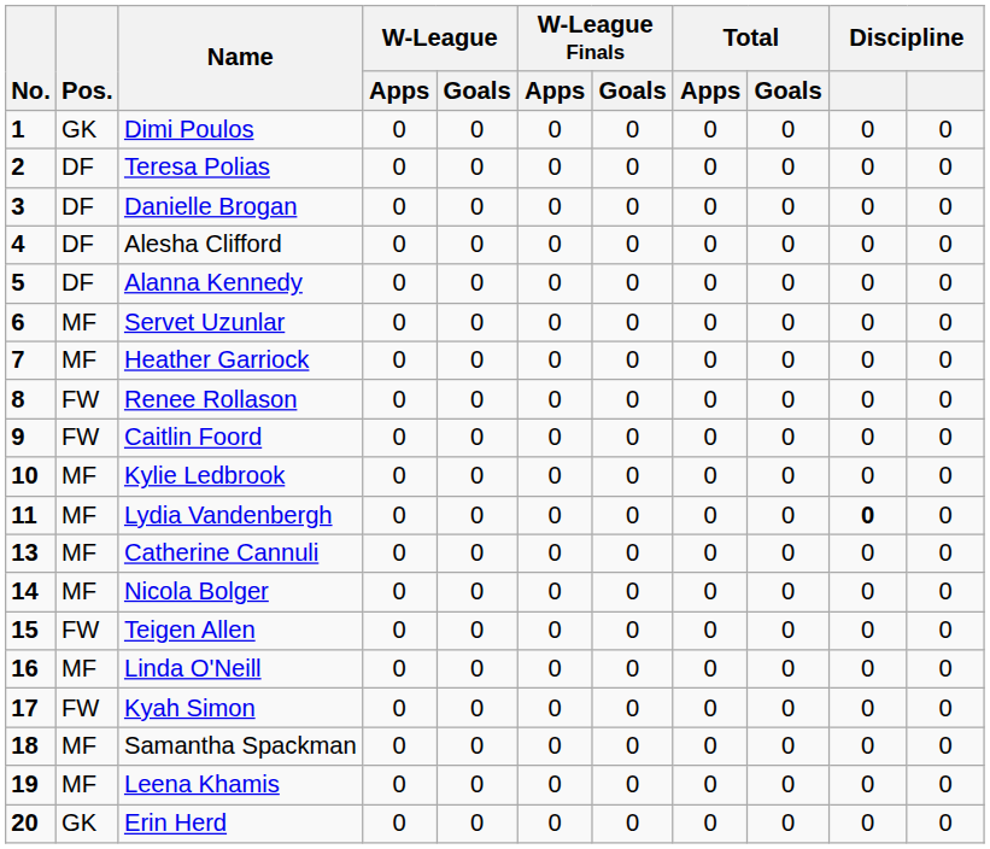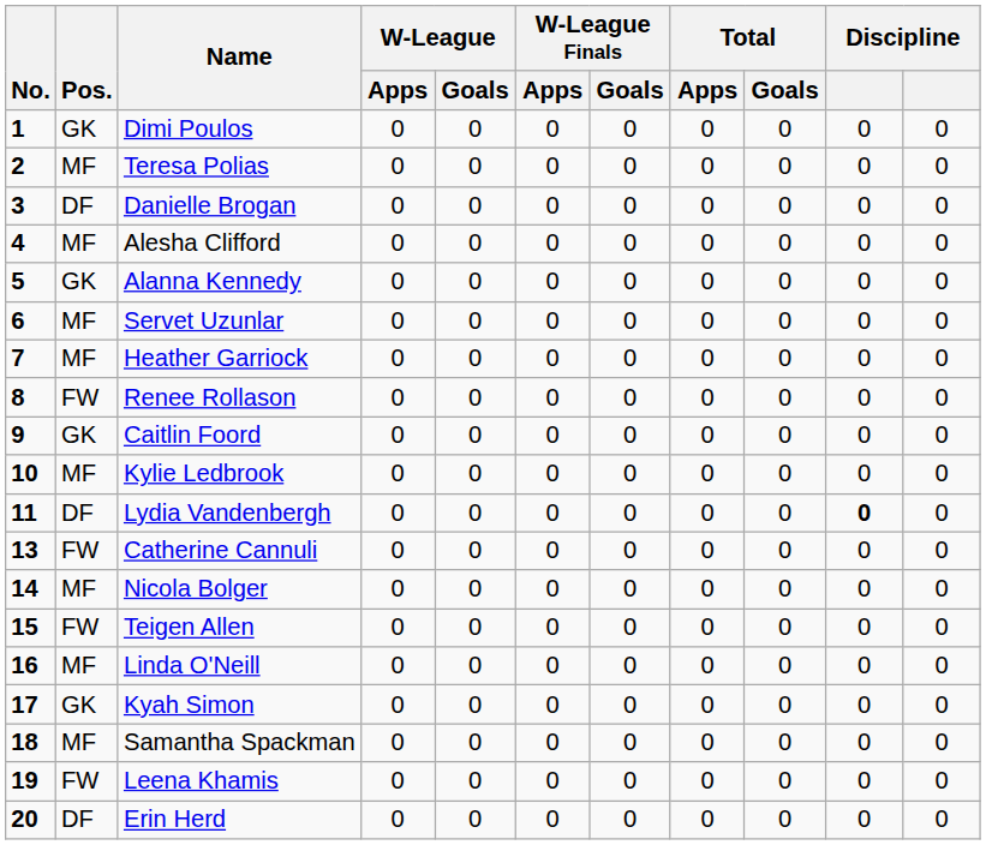 <table class="wikitable" style="text-align:center">
 <tr>
 <th rowspan="2" valign="bottom">No.</th>
 <th rowspan="2" valign="bottom">Pos.</th>
 <th rowspan="2">Name</th>
 <th colspan="2" width="95">W-League</th>
 <th colspan="2" width="95">W-League<br><small>Finals</small></th>
 <th colspan="2" width="95">Total</th>
 <th colspan="2" width="95">Discipline</th>
 </tr>
 <tr>
 <th>Apps</th>
 <th>Goals</th>
 <th>Apps</th>
 <th>Goals</th>
 <th>Apps</th>
 <th>Goals</th>
 <th></th>
 <th></th>
 </tr>
 <tr>
 <td align="left"><strong>1</strong></td>
 <td align="left">GK</td>
 <td align="left"> <a href='#'>Dimi Poulos</a></td>
 <td>0</td>
 <td>0</td>
 <td>0</td>
 <td>0</td>
 <td>0</td>
 <td>0</td>
 <td>0</td>
 <td>0</td>
 </tr>
 <tr>
 <td align="left"><strong>2</strong></td>
-<td align="left">DF</td>
+<td align="left">MF</td>
 <td align="left"> <a href='#'>Teresa Polias</a></td>
 <td>0</td>
 <td>0</td>
 <td>0</td>
 <td>0</td>
 <td>0</td>
 <td>0</td>
 <td>0</td>
 <td>0</td>
 </tr>
 <tr>
 <td align="left"><strong>3</strong></td>
 <td align="left">DF</td>
 <td align="left"> <a href='#'>Danielle Brogan</a></td>
 <td>0</td>
 <td>0</td>
 <td>0</td>
 <td>0</td>
 <td>0</td>
 <td>0</td>
 <td>0</td>
 <td>0</td>
 </tr>
 <tr>
 <td align="left"><strong>4</strong></td>
-<td align="left">DF</td>
+<td align="left">MF</td>
 <td align="left"> Alesha Clifford</td>
 <td>0</td>
 <td>0</td>
 <td>0</td>
 <td>0</td>
 <td>0</td>
 <td>0</td>
 <td>0</td>
 <td>0</td>
 </tr>
 <tr>
 <td align="left"><strong>5</strong></td>
-<td align="left">DF</td>
+<td align="left">GK</td>
 <td align="left"> <a href='#'>Alanna Kennedy</a></td>
 <td>0</td>
 <td>0</td>
 <td>0</td>
 <td>0</td>
 <td>0</td>
 <td>0</td>
 <td>0</td>
 <td>0</td>
 </tr>
 <tr>
 <td align="left"><strong>6</strong></td>
 <td align="left">MF</td>
 <td align="left"> <a href='#'>Servet Uzunlar</a></td>
 <td>0</td>
 <td>0</td>
 <td>0</td>
 <td>0</td>
 <td>0</td>
 <td>0</td>
 <td>0</td>
 <td>0</td>
 </tr>
 <tr>
 <td align="left"><strong>7</strong></td>
 <td align="left">MF</td>
 <td align="left"> <a href='#'>Heather Garriock</a></td>
 <td>0</td>
 <td>0</td>
 <td>0</td>
 <td>0</td>
 <td>0</td>
 <td>0</td>
 <td>0</td>
 <td>0</td>
 </tr>
 <tr>
 <td align="left"><strong>8</strong></td>
 <td align="left">FW</td>
 <td align="left"> <a href='#'>Renee Rollason</a></td>
 <td>0</td>
 <td>0</td>
 <td>0</td>
 <td>0</td>
 <td>0</td>
 <td>0</td>
 <td>0</td>
 <td>0</td>
 </tr>
 <tr>
 <td align="left"><strong>9</strong></td>
-<td align="left">FW</td>
+<td align="left">GK</td>
 <td align="left"> <a href='#'>Caitlin Foord</a></td>
 <td>0</td>
 <td>0</td>
 <td>0</td>
 <td>0</td>
 <td>0</td>
 <td>0</td>
 <td>0</td>
 <td>0</td>
 </tr>
 <tr>
 <td align="left"><strong>10</strong></td>
 <td align="left">MF</td>
 <td align="left"> <a href='#'>Kylie Ledbrook</a></td>
 <td>0</td>
 <td>0</td>
 <td>0</td>
 <td>0</td>
 <td>0</td>
 <td>0</td>
 <td>0</td>
 <td>0</td>
 </tr>
 <tr>
 <td align="left"><strong>11</strong></td>
-<td align="left">MF</td>
+<td align="left">DF</td>
 <td align="left"> <a href='#'>Lydia Vandenbergh</a></td>
 <td>0</td>
 <td>0</td>
 <td>0</td>
 <td>0</td>
 <td>0</td>
 <td>0</td>
 <td><strong>0</strong></td>
 <td>0</td>
 </tr>
 <tr>
 <td align="left"><strong>13</strong></td>
-<td align="left">MF</td>
+<td align="left">FW</td>
 <td align="left"> <a href='#'>Catherine Cannuli</a></td>
 <td>0</td>
 <td>0</td>
 <td>0</td>
 <td>0</td>
 <td>0</td>
 <td>0</td>
 <td>0</td>
 <td>0</td>
 </tr>
 <tr>
 <td align="left"><strong>14</strong></td>
 <td align="left">MF</td>
 <td align="left"> <a href='#'>Nicola Bolger</a></td>
 <td>0</td>
 <td>0</td>
 <td>0</td>
 <td>0</td>
 <td>0</td>
 <td>0</td>
 <td>0</td>
 <td>0</td>
 </tr>
 <tr>
 <td align="left"><strong>15</strong></td>
 <td align="left">FW</td>
 <td align="left"> <a href='#'>Teigen Allen</a></td>
 <td>0</td>
 <td>0</td>
 <td>0</td>
 <td>0</td>
 <td>0</td>
 <td>0</td>
 <td>0</td>
 <td>0</td>
 </tr>
 <tr>
 <td align="left"><strong>16</strong></td>
 <td align="left">MF</td>
 <td align="left"> <a href='#'>Linda O'Neill</a></td>
 <td>0</td>
 <td>0</td>
 <td>0</td>
 <td>0</td>
 <td>0</td>
 <td>0</td>
 <td>0</td>
 <td>0</td>
 </tr>
 <tr>
 <td align="left"><strong>17</strong></td>
-<td align="left">FW</td>
+<td align="left">GK</td>
 <td align="left"> <a href='#'>Kyah Simon</a></td>
 <td>0</td>
 <td>0</td>
 <td>0</td>
 <td>0</td>
 <td>0</td>
 <td>0</td>
 <td>0</td>
 <td>0</td>
 </tr>
 <tr>
 <td align="left"><strong>18</strong></td>
 <td align="left">MF</td>
 <td align="left"> Samantha Spackman</td>
 <td>0</td>
 <td>0</td>
 <td>0</td>
 <td>0</td>
 <td>0</td>
 <td>0</td>
 <td>0</td>
 <td>0</td>
 </tr>
 <tr>
 <td align="left"><strong>19</strong></td>
-<td align="left">MF</td>
+<td align="left">FW</td>
 <td align="left"> <a href='#'>Leena Khamis</a></td>
 <td>0</td>
 <td>0</td>
 <td>0</td>
 <td>0</td>
 <td>0</td>
 <td>0</td>
 <td>0</td>
 <td>0</td>
 </tr>
 <tr>
 <td align="left"><strong>20</strong></td>
-<td align="left">GK</td>
+<td align="left">DF</td>
 <td align="left"> <a href='#'>Erin Herd</a></td>
 <td>0</td>
 <td>0</td>
 <td>0</td>
 <td>0</td>
 <td>0</td>
 <td>0</td>
 <td>0</td>
 <td>0</td>
 </tr>
 </table>
